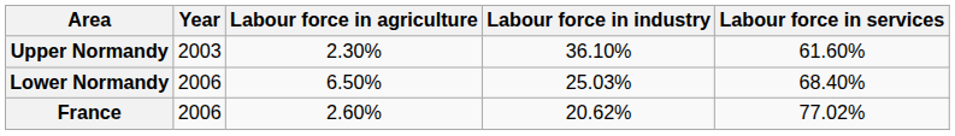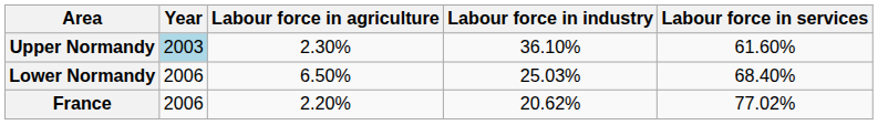 <table class="wikitable" style="text-align: center">
 <tr>
 <th>Area</th>
 <th>Year</th>
 <th>Labour force in agriculture</th>
 <th>Labour force in industry</th>
 <th>Labour force in services</th>
 </tr>
 <tr>
 <th>Upper Normandy</th>
-<td>2003</td>
+<td style="background: lightblue;">2003</td>
 <td>2.30%</td>
 <td>36.10%</td>
 <td>61.60%</td>
 </tr>
 <tr>
 <th>Lower Normandy</th>
 <td>2006</td>
 <td>6.50%</td>
 <td>25.03%</td>
 <td>68.40%</td>
 </tr>
 <tr>
 <th>France</th>
 <td>2006</td>
-<td>2.60%</td>
+<td>2.20%</td>
 <td>20.62%</td>
 <td>77.02%</td>
 </tr>
 </table>
